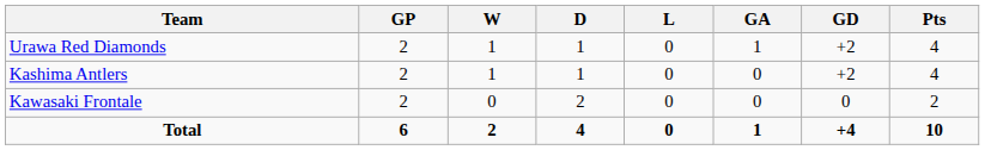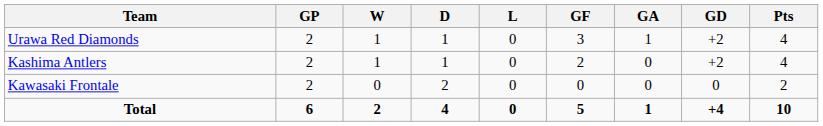 <table width=70% class="wikitable" style="text-align:center">
 <tr>
 <th width=20%>Team</th>
 <th width=5%>GP</th>
 <th width=5%>W</th>
 <th width=5%>D</th>
 <th width=5%>L</th>
+<th width=5%>GF</th>
 <th width=5%>GA</th>
 <th width=5%>GD</th>
 <th width=5%>Pts</th>
 </tr>
 <tr>
 <td align=left> <a href='#'>Urawa Red Diamonds</a></td>
 <td>2</td>
 <td>1</td>
 <td>1</td>
 <td>0</td>
+<td>3</td>
 <td>1</td>
 <td>+2</td>
 <td>4</td>
 </tr>
 <tr>
 <td align=left> <a href='#'>Kashima Antlers</a></td>
 <td>2</td>
 <td>1</td>
 <td>1</td>
 <td>0</td>
+<td>2</td>
 <td>0</td>
 <td>+2</td>
 <td>4</td>
 </tr>
 <tr>
 <td align=left> <a href='#'>Kawasaki Frontale</a></td>
 <td>2</td>
 <td>0</td>
 <td>2</td>
 <td>0</td>
 <td>0</td>
 <td>0</td>
+<td>0</td>
 <td>2</td>
 </tr>
 <tr style="font-weight:bold">
 <td>Total</td>
 <td>6</td>
 <td>2</td>
 <td>4</td>
 <td>0</td>
+<td>5</td>
 <td>1</td>
 <td>+4</td>
 <td>10</td>
 </tr>
 </table>
